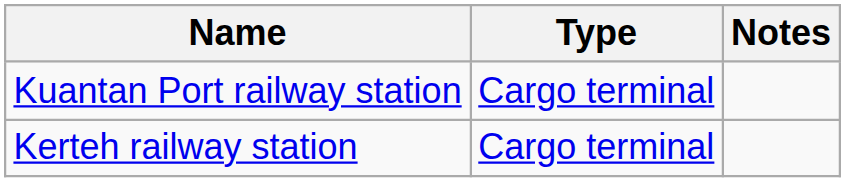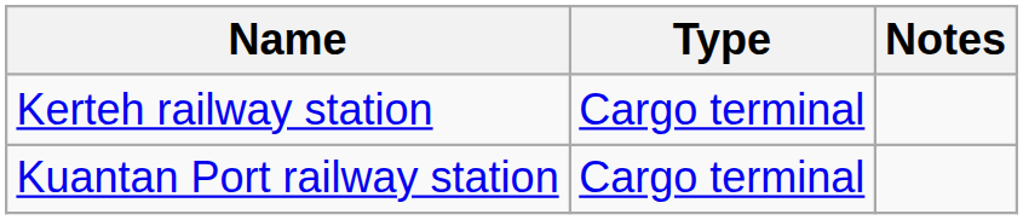 <table class="wikitable">
 <tr>
 <th>Name</th>
 <th>Type</th>
 <th>Notes</th>
 </tr>
 <tr>
+<td><a href='#'>Kerteh railway station</a></td>
+<td><a href='#'>Cargo terminal</a></td>
+<td></td>
+</tr>
+<tr>
 <td><a href='#'>Kuantan Port railway station</a></td>
 <td><a href='#'>Cargo terminal</a></td>
 <td></td>
 </tr>
-<tr>
-<td><a href='#'>Kerteh railway station</a></td>
-<td><a href='#'>Cargo terminal</a></td>
-<td></td>
-</tr>
 </table>
